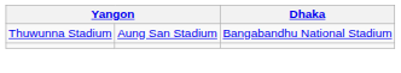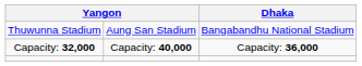 <table class="wikitable" style="text-align:center;margin:1em auto;">
 <tr>
 <th colspan=2> <a href='#'>Yangon</a></th>
 <th> <a href='#'>Dhaka</a></th>
 </tr>
 <tr>
 <td><a href='#'>Thuwunna Stadium</a></td>
 <td><a href='#'>Aung San Stadium</a></td>
 <td><a href='#'>Bangabandhu National Stadium</a></td>
 </tr>
 <tr>
+<td>Capacity: <strong>32,000</strong></td>
+<td>Capacity: <strong>40,000</strong></td>
+<td>Capacity: <strong>36,000</strong></td>
+</tr>
+<tr>
 <td></td>
 <td></td>
 <td></td>
 </tr>
 </table>
